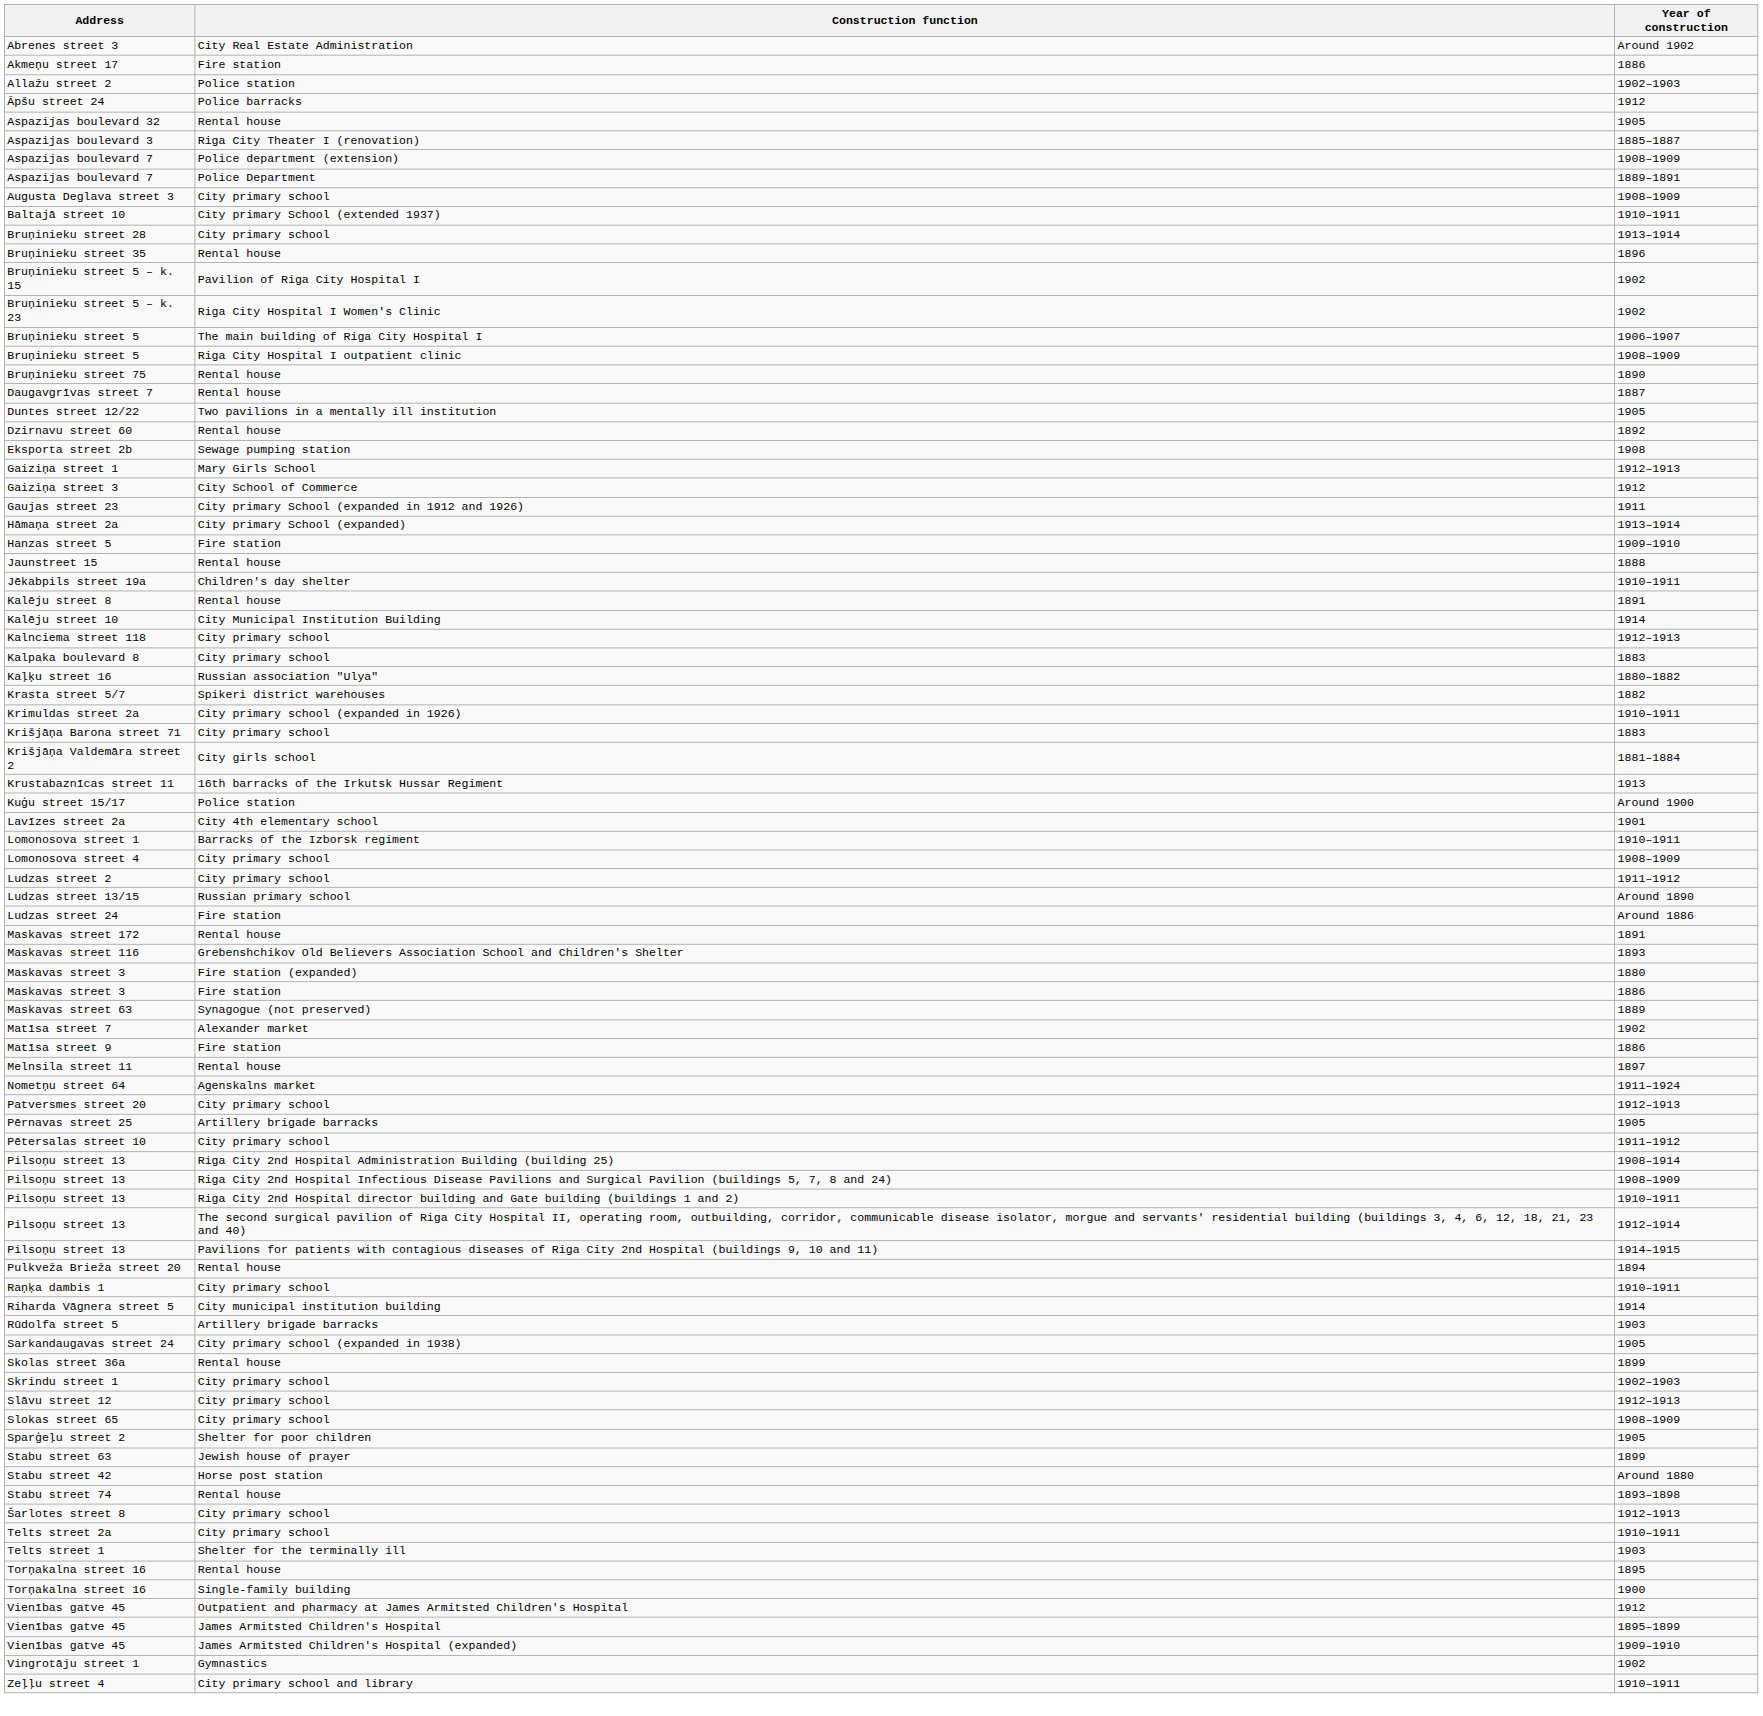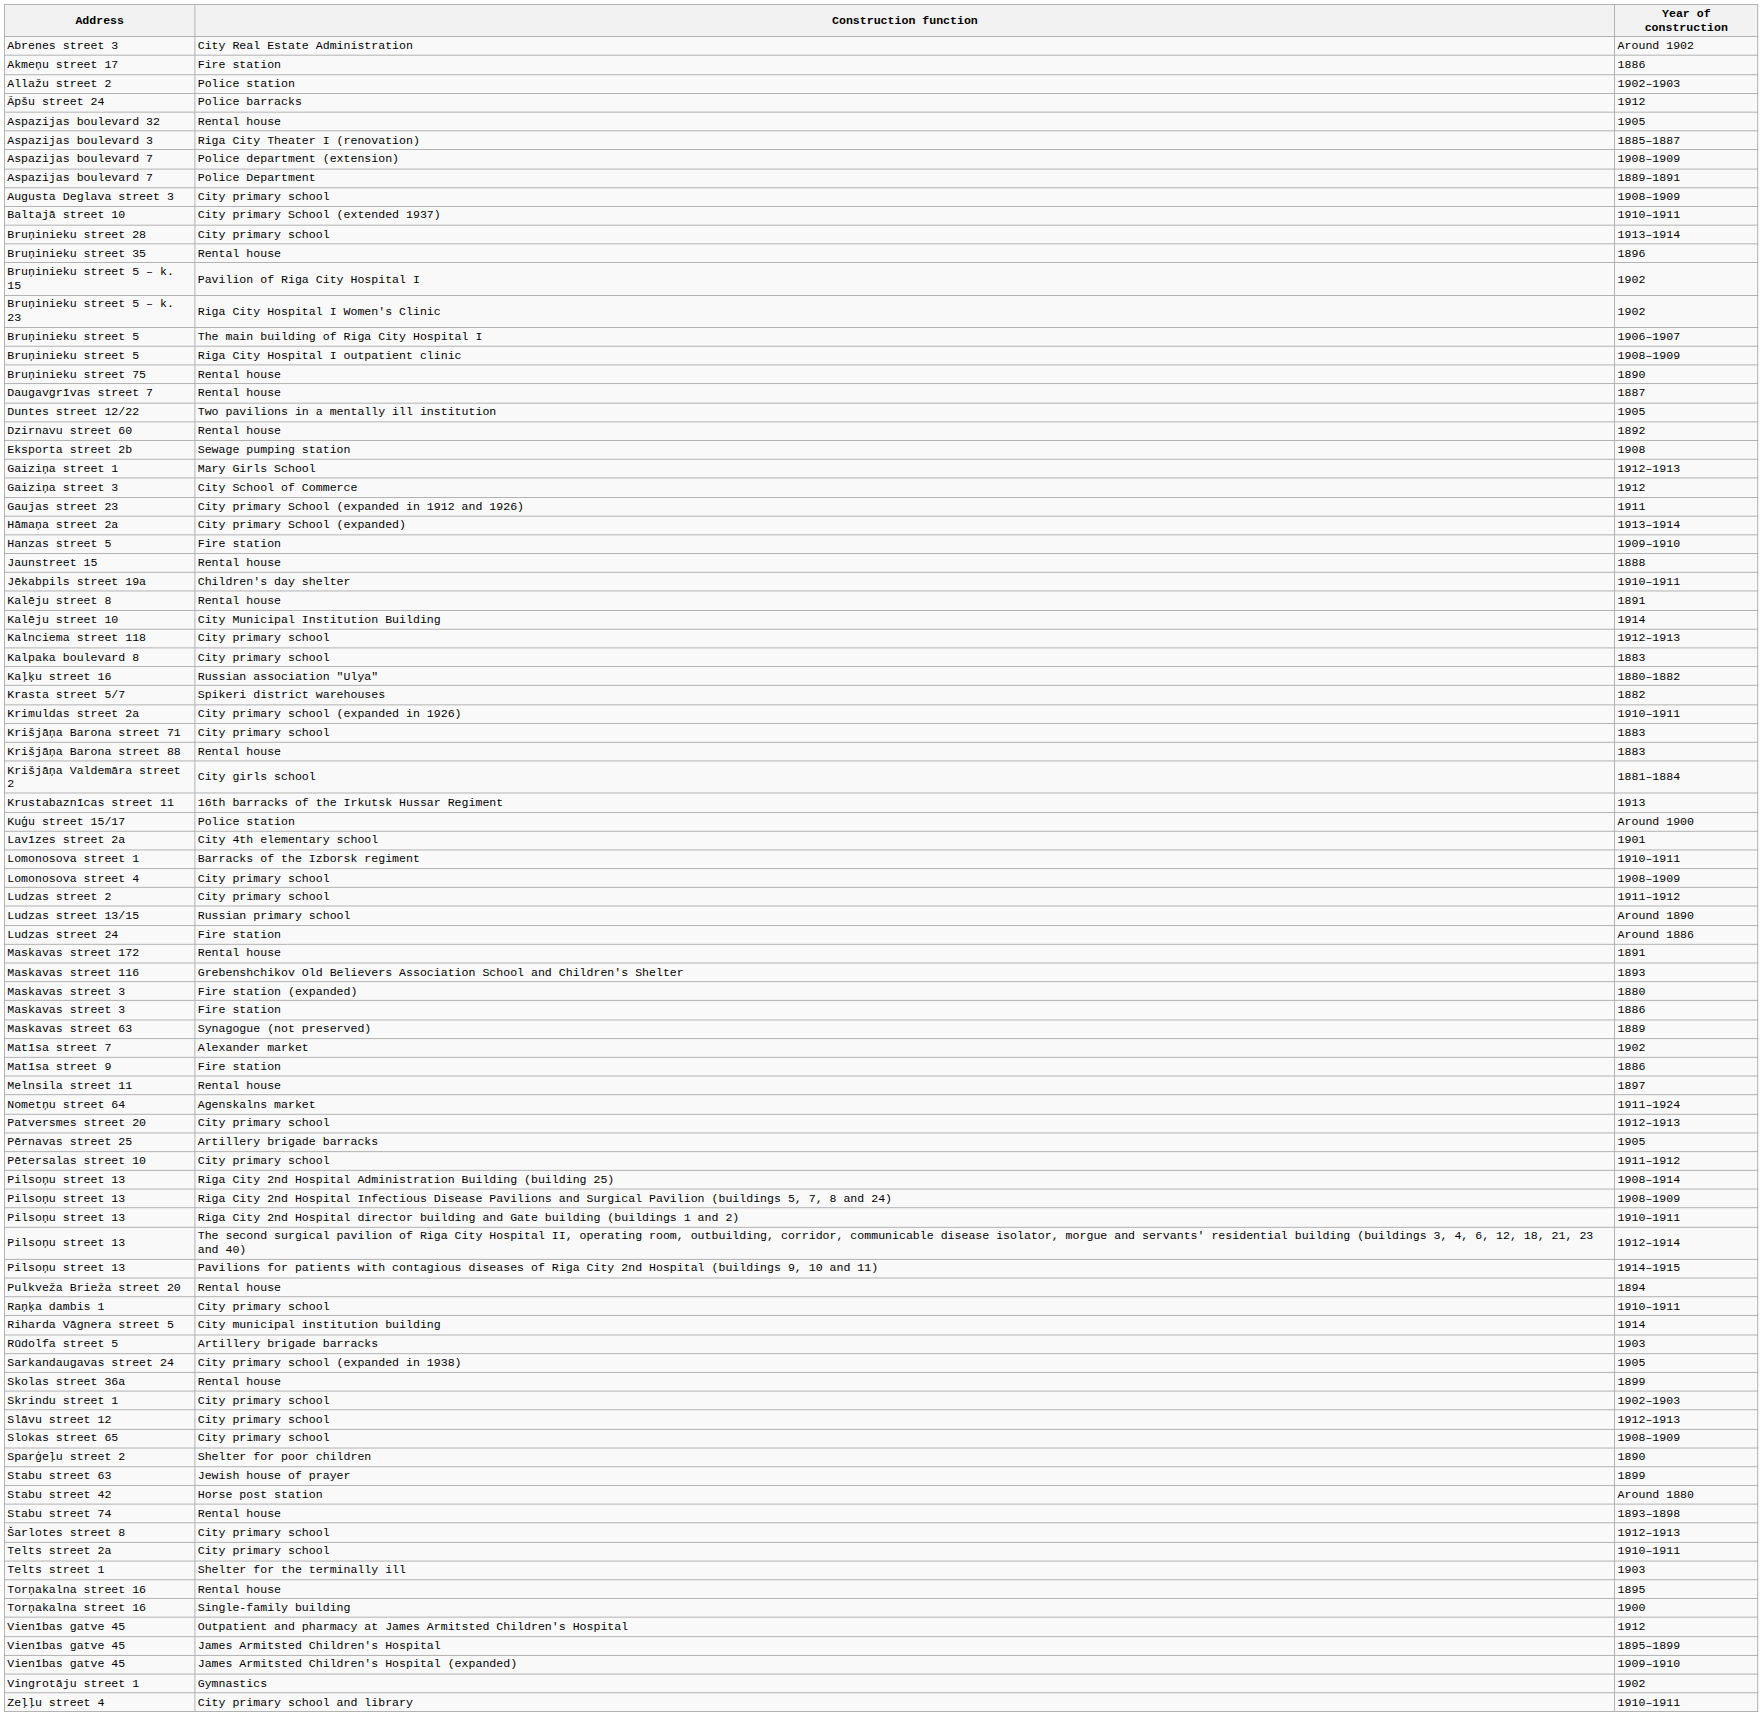 <table class="wikitable sortable">
 <tr>
 <th>Address</th>
 <th>Construction function</th>
 <th>Year of construction</th>
 </tr>
 <tr>
 <td>Abrenes street 3</td>
 <td>City Real Estate Administration</td>
 <td>Around 1902</td>
 </tr>
 <tr>
 <td>Akmeņu street 17</td>
 <td>Fire station</td>
 <td>1886</td>
 </tr>
 <tr>
 <td>Allažu street 2</td>
 <td>Police station</td>
 <td>1902–1903</td>
 </tr>
 <tr>
 <td>Āpšu street 24</td>
 <td>Police barracks</td>
 <td>1912</td>
 </tr>
 <tr>
 <td>Aspazijas  boulevard 32</td>
 <td>Rental house</td>
 <td>1905</td>
 </tr>
 <tr>
 <td>Aspazijas  boulevard 3</td>
 <td>Riga City Theater I (renovation)</td>
 <td>1885–1887</td>
 </tr>
 <tr>
 <td>Aspazijas  boulevard 7</td>
 <td>Police department (extension)</td>
 <td>1908–1909</td>
 </tr>
 <tr>
 <td>Aspazijas  boulevard 7</td>
 <td>Police Department</td>
 <td>1889–1891</td>
 </tr>
 <tr>
 <td>Augusta Deglava street 3</td>
 <td>City primary school</td>
 <td>1908–1909</td>
 </tr>
 <tr>
 <td>Baltajā street 10</td>
 <td>City primary School (extended 1937)</td>
 <td>1910–1911</td>
 </tr>
 <tr>
 <td>Bruņinieku street 28</td>
 <td>City primary school</td>
 <td>1913–1914</td>
 </tr>
 <tr>
 <td>Bruņinieku street 35</td>
 <td>Rental house</td>
 <td>1896</td>
 </tr>
 <tr>
 <td>Bruņinieku street 5 – k. 15</td>
 <td>Pavilion of Riga City Hospital I</td>
 <td>1902</td>
 </tr>
 <tr>
 <td>Bruņinieku street 5 – k. 23</td>
 <td>Riga City Hospital I Women's Clinic</td>
 <td>1902</td>
 </tr>
 <tr>
 <td>Bruņinieku street 5</td>
 <td>The main building of Riga City Hospital I</td>
 <td>1906–1907</td>
 </tr>
 <tr>
 <td>Bruņinieku street 5</td>
 <td>Riga City Hospital I outpatient clinic</td>
 <td>1908–1909</td>
 </tr>
 <tr>
 <td>Bruņinieku street 75</td>
 <td>Rental house</td>
 <td>1890</td>
 </tr>
 <tr>
 <td>Daugavgrīvas street 7</td>
 <td>Rental house</td>
 <td>1887</td>
 </tr>
 <tr>
 <td>Duntes street 12/22</td>
 <td>Two pavilions in a mentally ill institution</td>
 <td>1905</td>
 </tr>
 <tr>
 <td>Dzirnavu street 60</td>
 <td>Rental house</td>
 <td>1892</td>
 </tr>
 <tr>
 <td>Eksporta street 2b</td>
 <td>Sewage pumping station</td>
 <td>1908</td>
 </tr>
 <tr>
 <td>Gaiziņa street 1</td>
 <td>Mary Girls School</td>
 <td>1912–1913</td>
 </tr>
 <tr>
 <td>Gaiziņa street 3</td>
 <td>City School of Commerce</td>
 <td>1912</td>
 </tr>
 <tr>
 <td>Gaujas street 23</td>
 <td>City primary School (expanded in 1912 and 1926)</td>
 <td>1911</td>
 </tr>
 <tr>
 <td>Hāmaņa street 2a</td>
 <td>City primary School (expanded)</td>
 <td>1913–1914</td>
 </tr>
 <tr>
 <td>Hanzas street 5</td>
 <td>Fire station</td>
 <td>1909–1910</td>
 </tr>
 <tr>
 <td>Jaunstreet 15</td>
 <td>Rental house</td>
 <td>1888</td>
 </tr>
 <tr>
 <td>Jēkabpils street 19a</td>
 <td>Children's day shelter</td>
 <td>1910–1911</td>
 </tr>
 <tr>
 <td>Kalēju street 8</td>
 <td>Rental house</td>
 <td>1891</td>
 </tr>
 <tr>
 <td>Kalēju street 10</td>
 <td>City Municipal Institution Building</td>
 <td>1914</td>
 </tr>
 <tr>
 <td>Kalnciema street 118</td>
 <td>City primary school</td>
 <td>1912–1913</td>
 </tr>
 <tr>
 <td>Kalpaka boulevard 8</td>
 <td>City primary school</td>
 <td>1883</td>
 </tr>
 <tr>
 <td>Kaļķu street 16</td>
 <td>Russian association "Ulya"</td>
 <td>1880–1882</td>
 </tr>
 <tr>
 <td>Krasta street 5/7</td>
 <td>Spikeri district warehouses</td>
 <td>1882</td>
 </tr>
 <tr>
 <td>Krimuldas street 2a</td>
 <td>City primary school (expanded in 1926)</td>
 <td>1910–1911</td>
 </tr>
 <tr>
 <td>Krišjāņa Barona street 71</td>
 <td>City primary school</td>
 <td>1883</td>
 </tr>
 <tr>
+<td>Krišjāņa Barona street 88</td>
+<td>Rental house</td>
+<td>1883</td>
+</tr>
+<tr>
 <td>Krišjāņa Valdemāra street 2</td>
 <td>City girls school</td>
 <td>1881–1884</td>
 </tr>
 <tr>
 <td>Krustabaznīcas street 11</td>
 <td>16th barracks of the Irkutsk Hussar Regiment</td>
 <td>1913</td>
 </tr>
 <tr>
 <td>Kuģu street 15/17</td>
 <td>Police station</td>
 <td>Around 1900</td>
 </tr>
 <tr>
 <td>Lavīzes street 2a</td>
 <td>City 4th elementary school</td>
 <td>1901</td>
 </tr>
 <tr>
 <td>Lomonosova street 1</td>
 <td>Barracks of the Izborsk regiment</td>
 <td>1910–1911</td>
 </tr>
 <tr>
 <td>Lomonosova street 4</td>
 <td>City primary school</td>
 <td>1908–1909</td>
 </tr>
 <tr>
 <td>Ludzas street 2</td>
 <td>City primary school</td>
 <td>1911–1912</td>
 </tr>
 <tr>
 <td>Ludzas street 13/15</td>
 <td>Russian primary school</td>
 <td>Around 1890</td>
 </tr>
 <tr>
 <td>Ludzas street 24</td>
 <td>Fire station</td>
 <td>Around 1886</td>
 </tr>
 <tr>
 <td>Maskavas street 172</td>
 <td>Rental house</td>
 <td>1891</td>
 </tr>
 <tr>
 <td>Maskavas street 116</td>
 <td>Grebenshchikov Old Believers Association School and Children's Shelter</td>
 <td>1893</td>
 </tr>
 <tr>
 <td>Maskavas street 3</td>
 <td>Fire station (expanded)</td>
 <td>1880</td>
 </tr>
 <tr>
 <td>Maskavas street 3</td>
 <td>Fire station</td>
 <td>1886</td>
 </tr>
 <tr>
 <td>Maskavas street 63</td>
 <td>Synagogue (not preserved)</td>
 <td>1889</td>
 </tr>
 <tr>
 <td>Matīsa street 7</td>
 <td>Alexander market</td>
 <td>1902</td>
 </tr>
 <tr>
 <td>Matīsa street 9</td>
 <td>Fire station</td>
 <td>1886</td>
 </tr>
 <tr>
 <td>Melnsila street 11</td>
 <td>Rental house</td>
 <td>1897</td>
 </tr>
 <tr>
 <td>Nometņu street 64</td>
 <td>Agenskalns market</td>
 <td>1911–1924</td>
 </tr>
 <tr>
 <td>Patversmes street 20</td>
 <td>City primary school</td>
 <td>1912–1913</td>
 </tr>
 <tr>
 <td>Pērnavas street 25</td>
 <td>Artillery brigade barracks</td>
 <td>1905</td>
 </tr>
 <tr>
 <td>Pētersalas street 10</td>
 <td>City primary school</td>
 <td>1911–1912</td>
 </tr>
 <tr>
 <td>Pilsoņu street 13</td>
 <td>Riga City 2nd Hospital Administration Building (building 25)</td>
 <td>1908–1914</td>
 </tr>
 <tr>
 <td>Pilsoņu street 13</td>
 <td>Riga City 2nd Hospital Infectious Disease Pavilions and Surgical Pavilion (buildings 5, 7, 8 and 24)</td>
 <td>1908–1909</td>
 </tr>
 <tr>
 <td>Pilsoņu street 13</td>
 <td>Riga City 2nd Hospital director building and Gate building (buildings 1 and 2)</td>
 <td>1910–1911</td>
 </tr>
 <tr>
 <td>Pilsoņu street 13</td>
 <td>The second surgical pavilion of Riga City Hospital II, operating room, outbuilding, corridor, communicable disease isolator, morgue and servants' residential building (buildings 3, 4, 6, 12, 18, 21, 23 and 40)</td>
 <td>1912–1914</td>
 </tr>
 <tr>
 <td>Pilsoņu street 13</td>
 <td>Pavilions for patients with contagious diseases of Riga City 2nd Hospital (buildings 9, 10 and 11)</td>
 <td>1914–1915</td>
 </tr>
 <tr>
 <td>Pulkveža Brieža street 20</td>
 <td>Rental house</td>
 <td>1894</td>
 </tr>
 <tr>
 <td>Raņķa dambis 1</td>
 <td>City primary school</td>
 <td>1910–1911</td>
 </tr>
 <tr>
 <td>Riharda Vāgnera street 5</td>
 <td>City municipal institution building</td>
 <td>1914</td>
 </tr>
 <tr>
 <td>Rūdolfa street 5</td>
 <td>Artillery brigade barracks</td>
 <td>1903</td>
 </tr>
 <tr>
 <td>Sarkandaugavas street 24</td>
 <td>City primary school (expanded in 1938)</td>
 <td>1905</td>
 </tr>
 <tr>
 <td>Skolas street 36a</td>
 <td>Rental house</td>
 <td>1899</td>
 </tr>
 <tr>
 <td>Skrindu street 1</td>
 <td>City primary school</td>
 <td>1902–1903</td>
 </tr>
 <tr>
 <td>Slāvu street 12</td>
 <td>City primary school</td>
 <td>1912–1913</td>
 </tr>
 <tr>
 <td>Slokas street 65</td>
 <td>City primary school</td>
 <td>1908–1909</td>
 </tr>
 <tr>
 <td>Sparģeļu street 2</td>
 <td>Shelter for poor children</td>
-<td>1905</td>
+<td>1890</td>
 </tr>
 <tr>
 <td>Stabu street 63</td>
 <td>Jewish house of prayer</td>
 <td>1899</td>
 </tr>
 <tr>
 <td>Stabu street 42</td>
 <td>Horse post station</td>
 <td>Around 1880</td>
 </tr>
 <tr>
 <td>Stabu street 74</td>
 <td>Rental house</td>
 <td>1893–1898</td>
 </tr>
 <tr>
 <td>Šarlotes street 8</td>
 <td>City primary school</td>
 <td>1912–1913</td>
 </tr>
 <tr>
 <td>Telts street 2a</td>
 <td>City primary school</td>
 <td>1910–1911</td>
 </tr>
 <tr>
 <td>Telts street 1</td>
 <td>Shelter for the terminally ill</td>
 <td>1903</td>
 </tr>
 <tr>
 <td>Torņakalna street 16</td>
 <td>Rental house</td>
 <td>1895</td>
 </tr>
 <tr>
 <td>Torņakalna street 16</td>
 <td>Single-family building</td>
 <td>1900</td>
 </tr>
 <tr>
 <td>Vienības gatve 45</td>
 <td>Outpatient and pharmacy at James Armitsted Children's Hospital</td>
 <td>1912</td>
 </tr>
 <tr>
 <td>Vienības gatve 45</td>
 <td>James Armitsted Children's Hospital</td>
 <td>1895–1899</td>
 </tr>
 <tr>
 <td>Vienības gatve 45</td>
 <td>James Armitsted Children's Hospital (expanded)</td>
 <td>1909–1910</td>
 </tr>
 <tr>
 <td>Vingrotāju street 1</td>
 <td>Gymnastics</td>
 <td>1902</td>
 </tr>
 <tr>
 <td>Zeļļu street 4</td>
 <td>City primary school and library</td>
 <td>1910–1911</td>
 </tr>
 </table>
